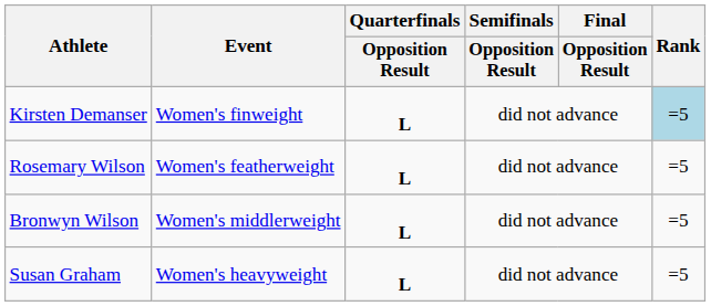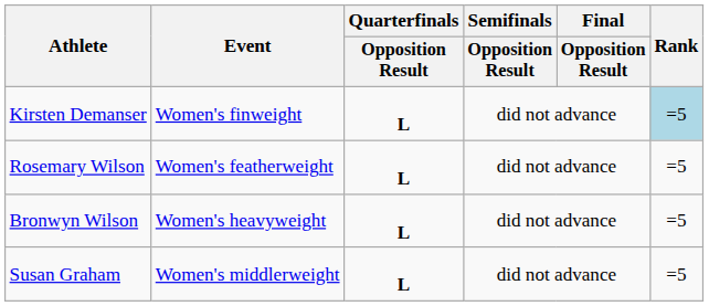 <table class="wikitable" style="font-size:90%;text-align:center;">
 <tr>
 <th rowspan=2>Athlete</th>
 <th rowspan=2>Event</th>
 <th>Quarterfinals</th>
 <th>Semifinals</th>
 <th>Final</th>
 <th rowspan=2>Rank</th>
 </tr>
 <tr style="font-size:95%">
 <th>Opposition<br>Result</th>
 <th>Opposition<br>Result</th>
 <th>Opposition<br>Result</th>
 </tr>
 <tr>
 <td align=left><a href='#'>Kirsten Demanser</a></td>
 <td align=left><a href='#'>Women's finweight</a></td>
 <td><br><strong>L</strong> </td>
 <td colspan=2>did not advance</td>
 <td style="background: lightblue;">=5</td>
 </tr>
 <tr>
 <td align=left><a href='#'>Rosemary Wilson</a></td>
 <td align=left><a href='#'>Women's featherweight</a></td>
 <td><br><strong>L</strong> </td>
 <td colspan=2>did not advance</td>
 <td>=5</td>
 </tr>
 <tr>
 <td align=left><a href='#'>Bronwyn Wilson</a></td>
-<td align=left><a href='#'>Women's middlerweight</a></td>
+<td align=left><a href='#'>Women's heavyweight</a></td>
 <td><br><strong>L</strong> </td>
 <td colspan=2>did not advance</td>
 <td>=5</td>
 </tr>
 <tr>
 <td align=left><a href='#'>Susan Graham</a></td>
-<td align=left><a href='#'>Women's heavyweight</a></td>
+<td align=left><a href='#'>Women's middlerweight</a></td>
 <td><br><strong>L</strong> </td>
 <td colspan=2>did not advance</td>
 <td>=5</td>
 </tr>
 </table>
